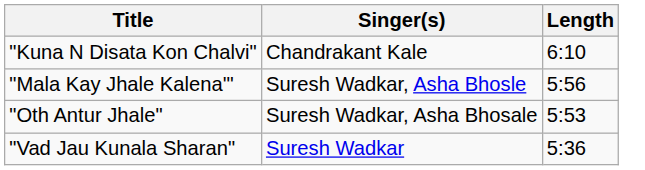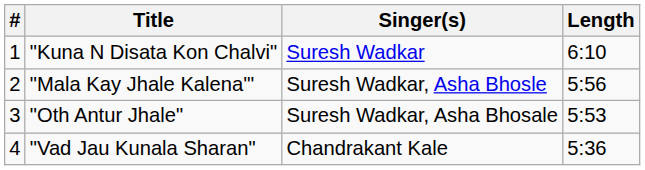 <table class="wikitable">
 <tr>
+<th>#</th>
 <th>Title</th>
 <th>Singer(s)</th>
 <th>Length</th>
 </tr>
 <tr>
+<td>1</td>
 <td>"Kuna N Disata Kon Chalvi"</td>
-<td>Chandrakant Kale</td>
+<td><a href='#'>Suresh Wadkar</a></td>
 <td>6:10</td>
 </tr>
 <tr>
+<td>2</td>
 <td>"Mala Kay Jhale Kalena'"</td>
 <td>Suresh Wadkar, <a href='#'>Asha Bhosle</a></td>
 <td>5:56</td>
 </tr>
 <tr>
+<td>3</td>
 <td>"Oth Antur Jhale"</td>
 <td>Suresh Wadkar, Asha Bhosale</td>
 <td>5:53</td>
 </tr>
 <tr>
+<td>4</td>
 <td>"Vad Jau Kunala Sharan"</td>
-<td><a href='#'>Suresh Wadkar</a></td>
+<td>Chandrakant Kale</td>
 <td>5:36</td>
 </tr>
 </table>
